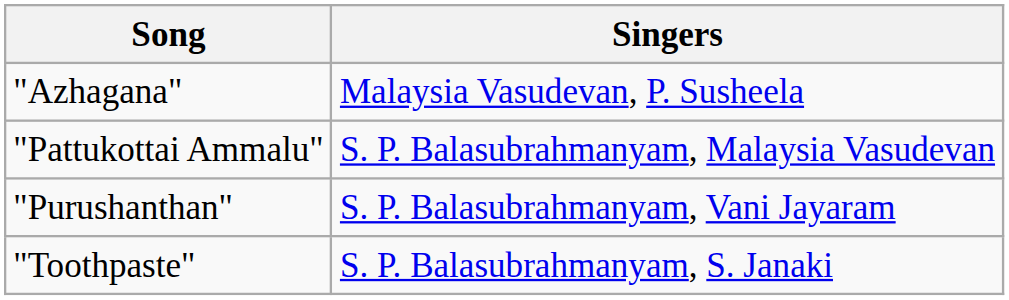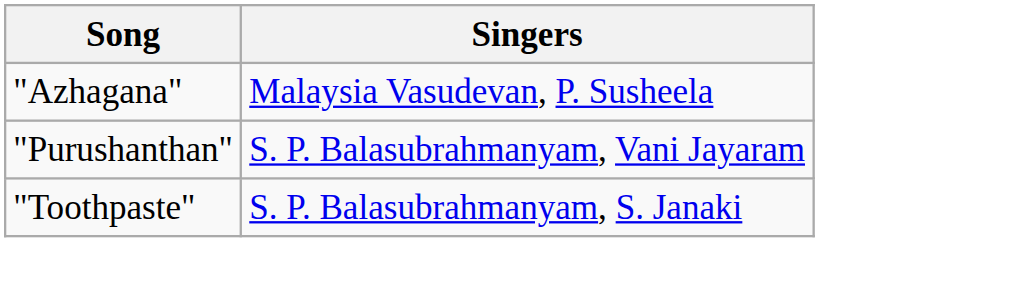 <table class="wikitable" style="font-size:95%;">
 <tr>
 <th>Song</th>
 <th>Singers</th>
 </tr>
 <tr>
 <td>"Azhagana"</td>
 <td><a href='#'>Malaysia Vasudevan</a>, <a href='#'>P. Susheela</a></td>
 </tr>
 <tr>
-<td>"Pattukottai Ammalu"</td>
-<td><a href='#'>S. P. Balasubrahmanyam</a>, <a href='#'>Malaysia Vasudevan</a></td>
-</tr>
-<tr>
 <td>"Purushanthan"</td>
 <td><a href='#'>S. P. Balasubrahmanyam</a>, <a href='#'>Vani Jayaram</a></td>
 </tr>
 <tr>
 <td>"Toothpaste"</td>
 <td><a href='#'>S. P. Balasubrahmanyam</a>, <a href='#'>S. Janaki</a></td>
 </tr>
 </table>
